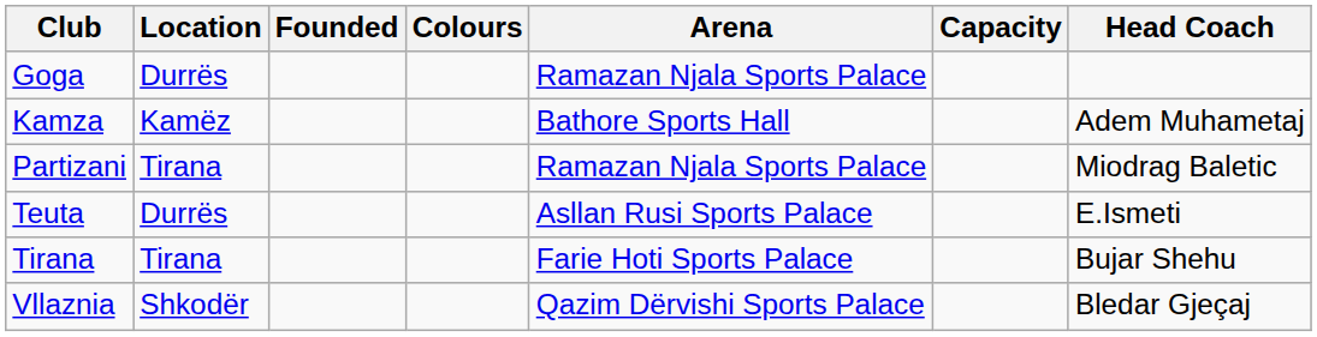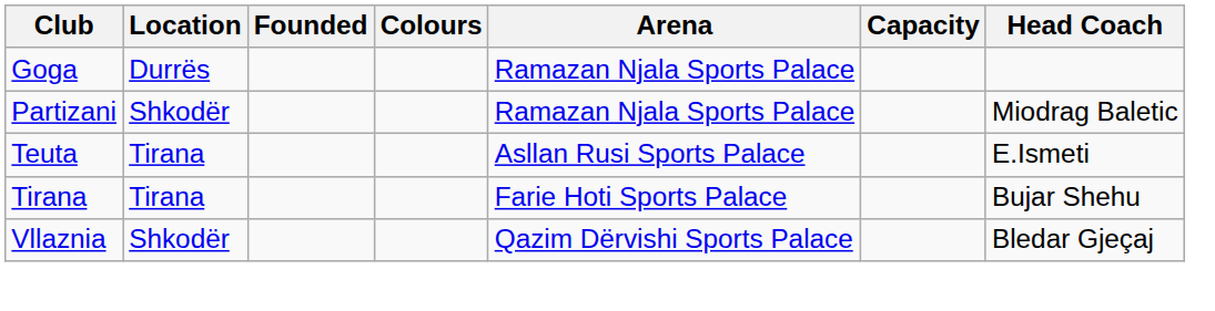 <table class="wikitable sortable">
 <tr>
 <th scope="col">Club</th>
 <th scope="col">Location</th>
 <th scope="col">Founded</th>
 <th scope="col">Colours</th>
 <th scope="col">Arena</th>
 <th scope="col">Capacity</th>
 <th scope="col">Head Coach</th>
 </tr>
 <tr bgcolor=>
 <td><a href='#'>Goga</a></td>
 <td><a href='#'>Durrës</a></td>
 <td></td>
 <td></td>
 <td><a href='#'>Ramazan Njala Sports Palace</a></td>
 <td></td>
 <td></td>
 </tr>
 <tr bgcolor=>
-<td><a href='#'>Kamza</a></td>
-<td><a href='#'>Kamëz</a></td>
-<td></td>
-<td></td>
-<td><a href='#'>Bathore Sports Hall</a></td>
-<td></td>
-<td> Adem Muhametaj</td>
-</tr>
-<tr bgcolor=>
 <td><a href='#'>Partizani</a></td>
-<td><a href='#'>Tirana</a></td>
+<td><a href='#'>Shkodër</a></td>
 <td></td>
 <td></td>
 <td><a href='#'>Ramazan Njala Sports Palace</a></td>
 <td></td>
 <td> Miodrag Baletic</td>
 </tr>
 <tr bgcolor=>
 <td><a href='#'>Teuta</a></td>
-<td><a href='#'>Durrës</a></td>
+<td><a href='#'>Tirana</a></td>
 <td></td>
 <td></td>
 <td><a href='#'>Asllan Rusi Sports Palace</a></td>
 <td></td>
 <td> E.Ismeti</td>
 </tr>
 <tr bgcolor=>
 <td><a href='#'>Tirana</a></td>
 <td><a href='#'>Tirana</a></td>
 <td></td>
 <td></td>
 <td><a href='#'>Farie Hoti Sports Palace</a></td>
 <td></td>
 <td> Bujar Shehu</td>
 </tr>
 <tr bgcolor=>
 <td><a href='#'>Vllaznia</a></td>
 <td><a href='#'>Shkodër</a></td>
 <td></td>
 <td></td>
 <td><a href='#'>Qazim Dërvishi Sports Palace</a></td>
 <td></td>
 <td> Bledar Gjeçaj</td>
 </tr>
 </table>
